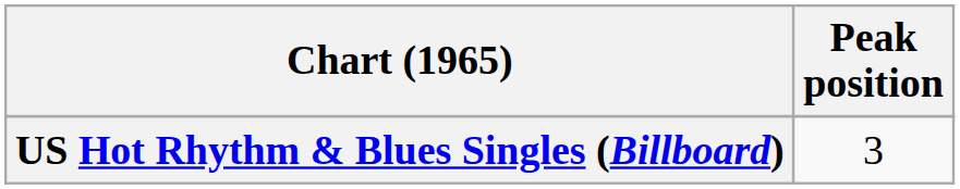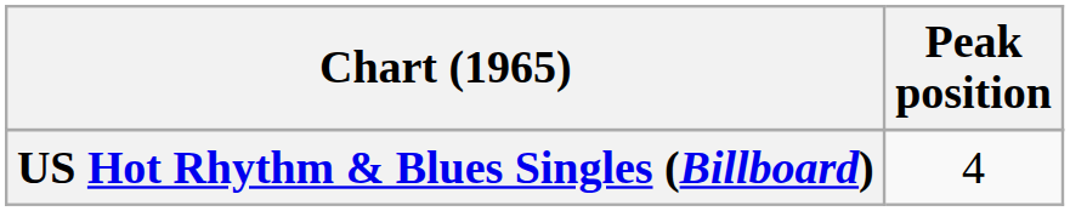 <table class="wikitable sortable plainrowheaders" style="text-align:center">
 <tr>
 <th scope="col">Chart (1965)</th>
 <th scope="col">Peak<br> position</th>
 </tr>
 <tr>
 </tr>
 <tr>
 <th scope="row">US <a href='#'>Hot Rhythm & Blues Singles</a> (<em><a href='#'>Billboard</a></em>)</th>
-<td align="center">3</td>
+<td align="center">4</td>
 </tr>
 </table>
